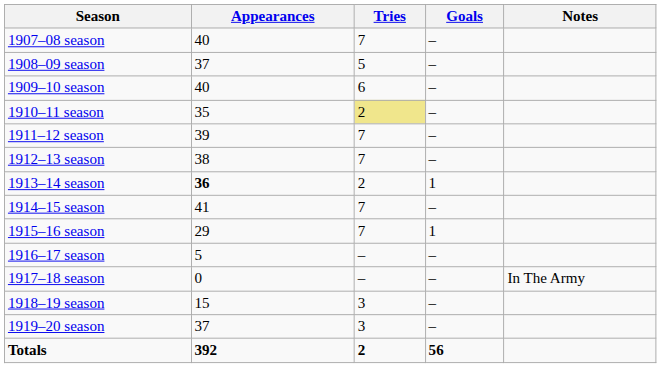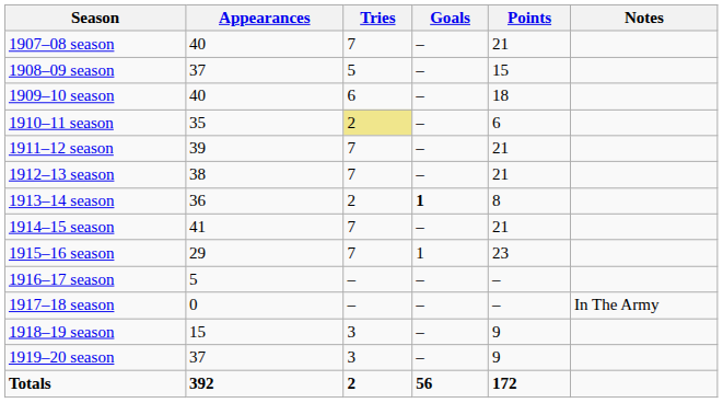 <table class="wikitable sortable" style="width:35%;">
 <tr>
 <th>Season</th>
 <th><a href='#'>Appearances</a></th>
 <th><a href='#'>Tries</a></th>
 <th><a href='#'>Goals</a></th>
+<th><a href='#'>Points</a></th>
 <th>Notes</th>
 </tr>
 <tr>
 <td><a href='#'>1907–08 season</a></td>
 <td>40</td>
 <td>7 </td>
 <td>–</td>
+<td>21</td>
 <td></td>
 </tr>
 <tr>
 <td><a href='#'>1908–09 season</a></td>
 <td>37</td>
 <td>5 </td>
 <td>–</td>
+<td>15</td>
 <td></td>
 </tr>
 <tr>
 <td><a href='#'>1909–10 season</a></td>
 <td>40</td>
 <td>6 </td>
 <td>–</td>
+<td>18</td>
 <td></td>
 </tr>
 <tr>
 <td><a href='#'>1910–11 season</a></td>
 <td>35</td>
 <td style="background: khaki;">2 </td>
 <td>–</td>
+<td>6</td>
 <td></td>
 </tr>
 <tr>
 <td><a href='#'>1911–12 season</a></td>
 <td>39</td>
 <td>7 </td>
 <td>–</td>
+<td>21</td>
 <td></td>
 </tr>
 <tr>
 <td><a href='#'>1912–13 season</a></td>
 <td>38</td>
 <td>7 </td>
 <td>–</td>
+<td>21</td>
 <td></td>
 </tr>
 <tr>
 <td><a href='#'>1913–14 season</a></td>
-<td><strong>36</strong></td>
+<td>36</td>
 <td>2 </td>
-<td>1</td>
+<td><strong>1</strong></td>
+<td>8</td>
 <td></td>
 </tr>
 <tr>
 <td><a href='#'>1914–15 season</a></td>
 <td>41</td>
 <td>7 </td>
 <td>–</td>
+<td>21</td>
 <td></td>
 </tr>
 <tr>
 <td><a href='#'>1915–16 season</a></td>
 <td>29</td>
 <td>7 </td>
 <td>1</td>
+<td>23</td>
 <td></td>
 </tr>
 <tr>
 <td><a href='#'>1916–17 season</a></td>
 <td>5</td>
+<td>–</td>
 <td>–</td>
 <td>–</td>
 <td></td>
 </tr>
 <tr>
 <td><a href='#'>1917–18 season</a></td>
 <td>0</td>
 <td>–</td>
 <td>– </td>
+<td>–</td>
 <td>In The Army</td>
 </tr>
 <tr>
 <td><a href='#'>1918–19 season</a></td>
 <td>15</td>
 <td>3 </td>
 <td>–</td>
+<td>9</td>
 <td></td>
 </tr>
 <tr>
 <td><a href='#'>1919–20 season</a></td>
 <td>37</td>
 <td>3 </td>
 <td>–</td>
+<td>9</td>
 <td></td>
 </tr>
 <tr>
 <td><strong>Totals</strong></td>
 <td><strong>392</strong></td>
 <td><strong>2</strong></td>
 <td><strong>56</strong> </td>
+<td><strong>172</strong></td>
 <td></td>
 </tr>
 </table>
